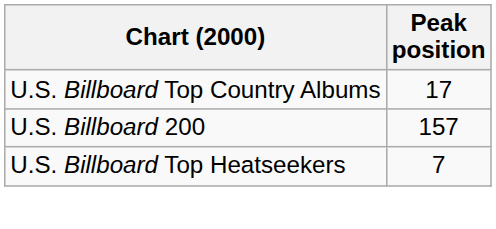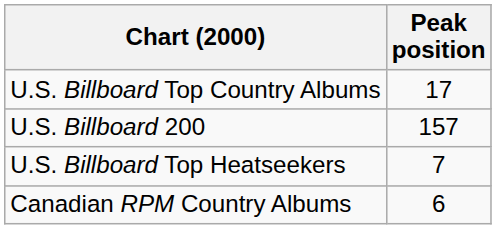 <table class="wikitable">
 <tr>
 <th>Chart (2000)</th>
 <th>Peak<br>position</th>
 </tr>
 <tr>
 <td>U.S. <em>Billboard</em> Top Country Albums</td>
 <td align="center">17</td>
 </tr>
 <tr>
 <td>U.S. <em>Billboard</em> 200</td>
 <td align="center">157</td>
 </tr>
 <tr>
 <td>U.S. <em>Billboard</em> Top Heatseekers</td>
 <td align="center">7</td>
 </tr>
+<tr>
+<td>Canadian <em>RPM</em> Country Albums</td>
+<td align="center">6</td>
+</tr>
 </table>
